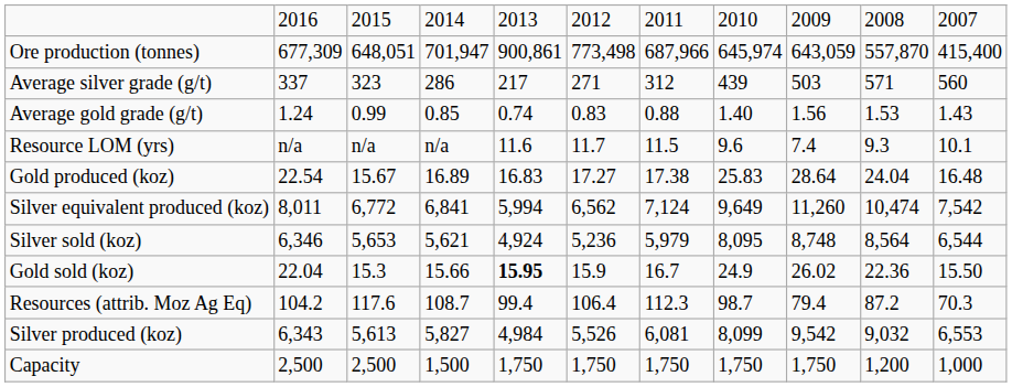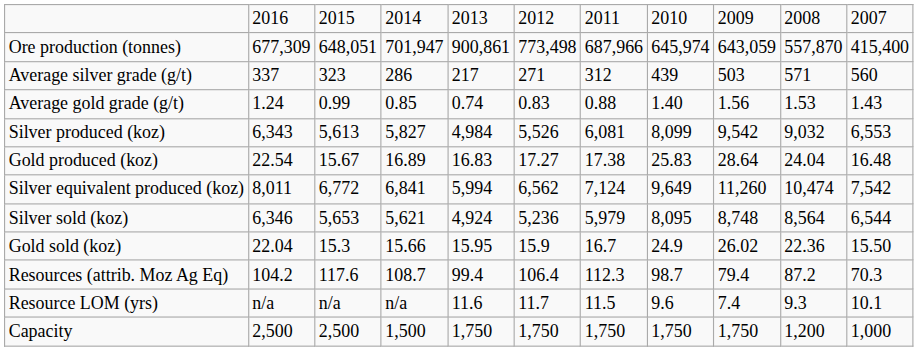 <table class="wikitable">
 <tr>
 <td></td>
 <td>2016</td>
 <td>2015</td>
 <td>2014</td>
 <td>2013</td>
 <td>2012</td>
 <td>2011</td>
 <td>2010</td>
 <td>2009</td>
 <td>2008</td>
 <td>2007</td>
 </tr>
 <tr>
 <td>Ore production (tonnes)</td>
 <td>677,309</td>
 <td>648,051</td>
 <td>701,947</td>
 <td>900,861</td>
 <td>773,498</td>
 <td>687,966</td>
 <td>645,974</td>
 <td>643,059</td>
 <td>557,870</td>
 <td>415,400</td>
 </tr>
 <tr>
 <td>Average silver grade (g/t)</td>
 <td>337</td>
 <td>323</td>
 <td>286</td>
 <td>217</td>
 <td>271</td>
 <td>312</td>
 <td>439</td>
 <td>503</td>
 <td>571</td>
 <td>560</td>
 </tr>
 <tr>
 <td>Average gold grade (g/t)</td>
 <td>1.24</td>
 <td>0.99</td>
 <td>0.85</td>
 <td>0.74</td>
 <td>0.83</td>
 <td>0.88</td>
 <td>1.40</td>
 <td>1.56</td>
 <td>1.53</td>
 <td>1.43</td>
 </tr>
 <tr>
-<td>Resource LOM (yrs)</td>
-<td>n/a</td>
-<td>n/a</td>
-<td>n/a</td>
-<td>11.6</td>
-<td>11.7</td>
-<td>11.5</td>
-<td>9.6</td>
-<td>7.4</td>
-<td>9.3</td>
-<td>10.1</td>
+<td>Silver produced (koz)</td>
+<td>6,343</td>
+<td>5,613</td>
+<td>5,827</td>
+<td>4,984</td>
+<td>5,526</td>
+<td>6,081</td>
+<td>8,099</td>
+<td>9,542</td>
+<td>9,032</td>
+<td>6,553</td>
 </tr>
 <tr>
 <td>Gold produced (koz)</td>
 <td>22.54</td>
 <td>15.67</td>
 <td>16.89</td>
 <td>16.83</td>
 <td>17.27</td>
 <td>17.38</td>
 <td>25.83</td>
 <td>28.64</td>
 <td>24.04</td>
 <td>16.48</td>
 </tr>
 <tr>
 <td>Silver equivalent produced (koz)</td>
 <td>8,011</td>
 <td>6,772</td>
 <td>6,841</td>
 <td>5,994</td>
 <td>6,562</td>
 <td>7,124</td>
 <td>9,649</td>
 <td>11,260</td>
 <td>10,474</td>
 <td>7,542</td>
 </tr>
 <tr>
 <td>Silver sold (koz)</td>
 <td>6,346</td>
 <td>5,653</td>
 <td>5,621</td>
 <td>4,924</td>
 <td>5,236</td>
 <td>5,979</td>
 <td>8,095</td>
 <td>8,748</td>
 <td>8,564</td>
 <td>6,544</td>
 </tr>
 <tr>
 <td>Gold sold (koz)</td>
 <td>22.04</td>
 <td>15.3</td>
 <td>15.66</td>
-<td><strong>15.95</strong></td>
+<td>15.95</td>
 <td>15.9</td>
 <td>16.7</td>
 <td>24.9</td>
 <td>26.02</td>
 <td>22.36</td>
 <td>15.50</td>
 </tr>
 <tr>
 <td>Resources (attrib. Moz Ag Eq)</td>
 <td>104.2</td>
 <td>117.6</td>
 <td>108.7</td>
 <td>99.4</td>
 <td>106.4</td>
 <td>112.3</td>
 <td>98.7</td>
 <td>79.4</td>
 <td>87.2</td>
 <td>70.3</td>
 </tr>
 <tr>
-<td>Silver produced (koz)</td>
-<td>6,343</td>
-<td>5,613</td>
-<td>5,827</td>
-<td>4,984</td>
-<td>5,526</td>
-<td>6,081</td>
-<td>8,099</td>
-<td>9,542</td>
-<td>9,032</td>
-<td>6,553</td>
+<td>Resource LOM (yrs)</td>
+<td>n/a</td>
+<td>n/a</td>
+<td>n/a</td>
+<td>11.6</td>
+<td>11.7</td>
+<td>11.5</td>
+<td>9.6</td>
+<td>7.4</td>
+<td>9.3</td>
+<td>10.1</td>
 </tr>
 <tr>
 <td>Capacity</td>
 <td>2,500</td>
 <td>2,500</td>
 <td>1,500</td>
 <td>1,750</td>
 <td>1,750</td>
 <td>1,750</td>
 <td>1,750</td>
 <td>1,750</td>
 <td>1,200</td>
 <td>1,000</td>
 </tr>
 </table>
